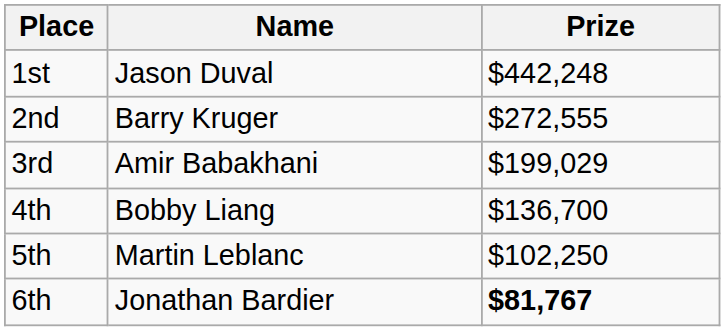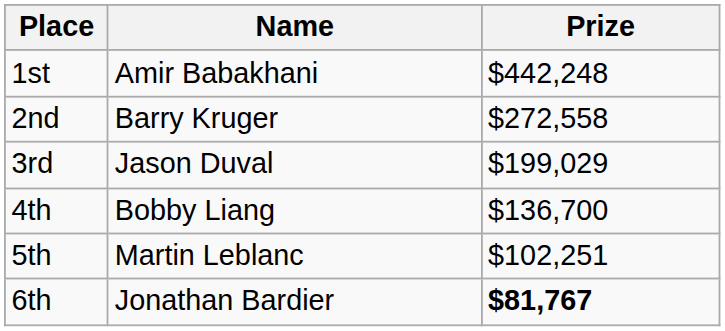 <table class="wikitable">
 <tr>
 <th style="width:50px;">Place</th>
 <th style="width:200px;">Name</th>
 <th style="width:125px;">Prize</th>
 </tr>
 <tr>
 <td>1st</td>
-<td> Jason Duval</td>
+<td> Amir Babakhani</td>
 <td>$442,248</td>
 </tr>
 <tr>
 <td>2nd</td>
 <td> Barry Kruger</td>
-<td>$272,555</td>
+<td>$272,558</td>
 </tr>
 <tr>
 <td>3rd</td>
-<td> Amir Babakhani</td>
+<td> Jason Duval</td>
 <td>$199,029</td>
 </tr>
 <tr>
 <td>4th</td>
 <td> Bobby Liang</td>
 <td>$136,700</td>
 </tr>
 <tr>
 <td>5th</td>
 <td> Martin Leblanc</td>
-<td>$102,250</td>
+<td>$102,251</td>
 </tr>
 <tr>
 <td>6th</td>
 <td> Jonathan Bardier</td>
 <td><strong>$81,767</strong></td>
 </tr>
 </table>
